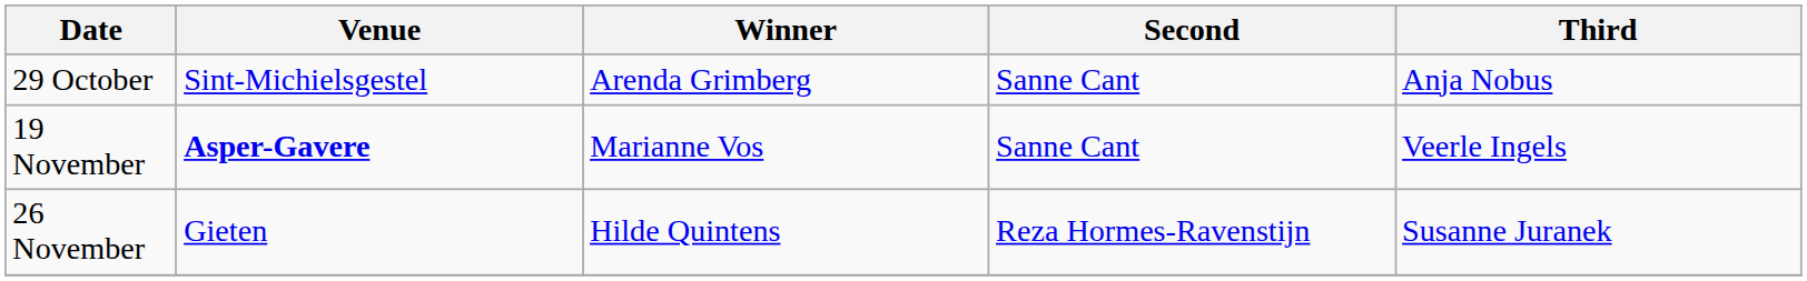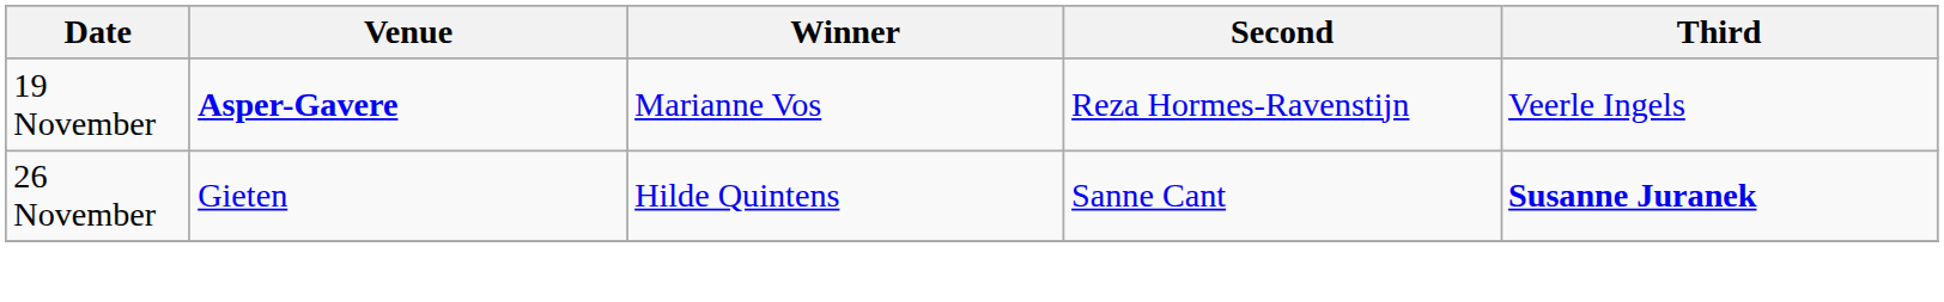 <table class="wikitable">
 <tr>
 <th width=80>Date</th>
 <th width=200>Venue</th>
 <th width=200>Winner</th>
 <th width=200>Second</th>
 <th width=200>Third</th>
 </tr>
 <tr>
-<td>29 October</td>
-<td> <a href='#'>Sint-Michielsgestel</a></td>
-<td> <a href='#'>Arenda Grimberg</a></td>
-<td> <a href='#'>Sanne Cant</a></td>
-<td> <a href='#'>Anja Nobus</a></td>
-</tr>
-<tr>
 <td>19 November</td>
 <td><strong> <a href='#'>Asper-Gavere</a></strong></td>
 <td> <a href='#'>Marianne Vos</a></td>
-<td> <a href='#'>Sanne Cant</a></td>
+<td> <a href='#'>Reza Hormes-Ravenstijn</a></td>
 <td> <a href='#'>Veerle Ingels</a></td>
 </tr>
 <tr>
 <td>26 November</td>
 <td> <a href='#'>Gieten</a></td>
 <td> <a href='#'>Hilde Quintens</a></td>
-<td> <a href='#'>Reza Hormes-Ravenstijn</a></td>
-<td> <a href='#'>Susanne Juranek</a></td>
+<td> <a href='#'>Sanne Cant</a></td>
+<td><strong> <a href='#'>Susanne Juranek</a></strong></td>
 </tr>
 <tr>
 </tr>
 </table>
